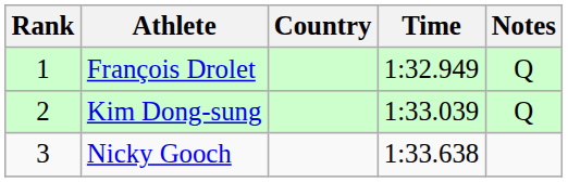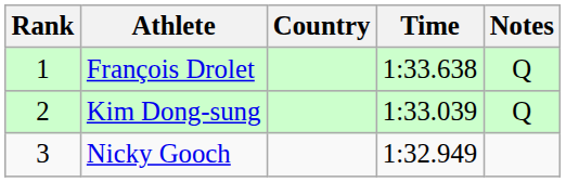 <table class="wikitable" style="text-align:center">
 <tr>
 <th>Rank</th>
 <th>Athlete</th>
 <th>Country</th>
 <th>Time</th>
 <th>Notes</th>
 </tr>
 <tr bgcolor=ccffcc>
 <td>1</td>
 <td align=left><a href='#'>François Drolet</a></td>
 <td align=left></td>
-<td>1:32.949</td>
+<td>1:33.638</td>
 <td>Q</td>
 </tr>
 <tr bgcolor=ccffcc>
 <td>2</td>
 <td align=left><a href='#'>Kim Dong-sung</a></td>
 <td align=left></td>
 <td>1:33.039</td>
 <td>Q</td>
 </tr>
 <tr>
 <td>3</td>
 <td align=left><a href='#'>Nicky Gooch</a></td>
 <td align=left></td>
-<td>1:33.638</td>
+<td>1:32.949</td>
 <td></td>
 </tr>
 </table>
